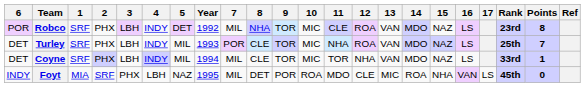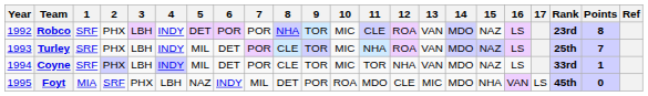 <table class="wikitable" style="text-align:center; font-size:95%">
 <tr>
-<th>6</th>
+<th>Year</th>
 <th>Team</th>
 <th>1</th>
 <th>2</th>
 <th>3</th>
 <th>4</th>
 <th>5</th>
-<th>Year</th>
+<th>6</th>
 <th>7</th>
 <th>8</th>
 <th>9</th>
 <th>10</th>
 <th>11</th>
 <th>12</th>
 <th>13</th>
 <th>14</th>
 <th>15</th>
 <th>16</th>
 <th>17</th>
 <th>Rank</th>
 <th>Points</th>
 <th>Ref</th>
 </tr>
 <tr>
-<td style="background:#EFCFFF;">POR<br></td>
+<td><a href='#'>1992</a></td>
 <th><a href='#'>Robco</a></th>
 <td><a href='#'>SRF</a></td>
 <td>PHX</td>
 <td style="background:#EFCFFF;">LBH<br></td>
 <td><a href='#'>INDY</a></td>
 <td style="background:#EFCFFF;">DET<br></td>
-<td><a href='#'>1992</a></td>
-<td>MIL</td>
+<td style="background:#EFCFFF;">POR<br></td>
+<td>POR</td>
 <td style="background:#CFCFFF;"><a href='#'>NHA</a><br></td>
 <td style="background:#CFEAFF;">TOR<br></td>
 <td>MIC</td>
 <td style="background:#CFCFFF;">CLE<br></td>
 <td style="background:#EFCFFF;">ROA<br></td>
 <td>VAN</td>
 <td style="background:#CFCFFF;">MDO<br></td>
 <td>NAZ</td>
 <td style="background:#EFCFFF;">LS<br></td>
 <th></th>
 <td style="background:#CFCFFF;"><strong>23rd</strong></td>
 <td style="background:#CFCFFF;"><strong>8</strong></td>
 <th></th>
 </tr>
 <tr>
-<td>DET</td>
+<td><a href='#'>1993</a></td>
 <th><a href='#'>Turley</a></th>
 <td><a href='#'>SRF</a></td>
 <td>PHX</td>
 <td>LBH</td>
 <td><a href='#'>INDY</a></td>
 <td>MIL</td>
-<td><a href='#'>1993</a></td>
+<td>DET</td>
 <td style="background:#EFCFFF;">POR<br></td>
 <td style="background:#CFEAFF;">CLE<br></td>
 <td style="background:#CFCFFF;">TOR<br></td>
 <td>MIC</td>
 <td style="background:#CFEAFF;">NHA<br></td>
 <td style="background:#EFCFFF;">ROA<br></td>
 <td>VAN</td>
 <td style="background:#CFCFFF;">MDO<br></td>
 <td style="background:#CFCFFF;">NAZ<br></td>
 <td style="background:#EFCFFF;">LS<br></td>
 <th></th>
 <td style="background:#CFCFFF;"><strong>25th</strong></td>
 <td style="background:#CFCFFF;"><strong>7</strong></td>
 <th></th>
 </tr>
 <tr>
-<td>DET</td>
+<td><a href='#'>1994</a></td>
 <th><a href='#'>Coyne</a></th>
 <td><a href='#'>SRF</a></td>
 <td style="background:#CFCFFF;">PHX<br></td>
 <td>LBH</td>
 <td style="background:#CFCFFF;"><a href='#'>INDY</a><br></td>
 <td>MIL</td>
-<td><a href='#'>1994</a></td>
-<td>MIL</td>
+<td>DET</td>
+<td>POR</td>
 <td>CLE</td>
 <td>TOR</td>
 <td>MIC</td>
 <td>TOR</td>
 <td>NHA</td>
 <td>VAN</td>
 <td>MDO</td>
 <td>NAZ</td>
 <td>LS</td>
 <th></th>
 <td style="background:#CFCFFF;"><strong>33rd</strong></td>
 <td style="background:#CFCFFF;"><strong>1</strong></td>
 <th></th>
 </tr>
 <tr>
-<td><a href='#'>INDY</a></td>
+<td><a href='#'>1995</a></td>
 <th><a href='#'>Foyt</a></th>
 <td><a href='#'>MIA</a></td>
 <td><a href='#'>SRF</a></td>
 <td>PHX</td>
 <td>LBH</td>
 <td>NAZ</td>
-<td><a href='#'>1995</a></td>
+<td><a href='#'>INDY</a></td>
 <td>MIL</td>
 <td>DET</td>
 <td>POR</td>
 <td>ROA</td>
 <td>MDO</td>
 <td>CLE</td>
 <td>MIC</td>
-<td>ROA</td>
+<td>MDO</td>
 <td>NHA</td>
 <td style="background:#EFCFFF;">VAN<br></td>
 <td>LS</td>
 <td style="background:#CFCFFF;"><strong>45th</strong></td>
 <td style="background:#CFCFFF;"><strong>0</strong></td>
 <th></th>
 </tr>
 </table>
